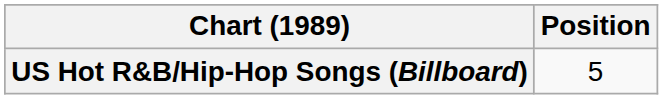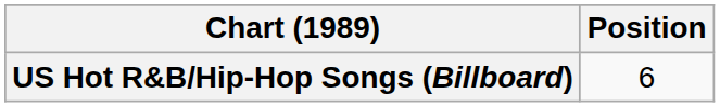 <table class="wikitable plainrowheaders" style="text-align:center">
 <tr>
 <th scope="col">Chart (1989)</th>
 <th scope="col">Position</th>
 </tr>
 <tr>
 <th scope="row">US Hot R&B/Hip-Hop Songs (<em>Billboard</em>)</th>
-<td>5</td>
+<td>6</td>
 </tr>
 </table>
